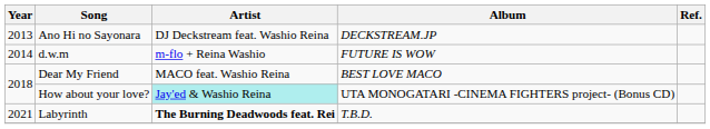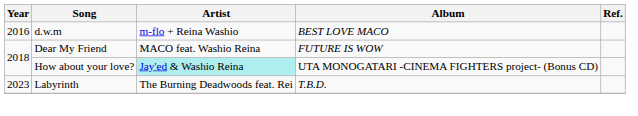 <table class="wikitable">
 <tr>
 <th>Year</th>
 <th>Song</th>
 <th>Artist</th>
 <th>Album</th>
 <th>Ref.</th>
 </tr>
 <tr>
-<td>2013</td>
-<td>Ano Hi no Sayonara <br></td>
-<td>DJ Deckstream feat. Washio Reina</td>
-<td><em>DECKSTREAM.JP</em></td>
-<td></td>
-</tr>
-<tr>
-<td>2014</td>
+<td>2016</td>
 <td>d.w.m</td>
 <td><a href='#'>m-flo</a> + Reina Washio</td>
-<td><em>FUTURE IS WOW</em></td>
+<td><em>BEST LOVE MACO</em></td>
 <td></td>
 </tr>
 <tr>
 <td rowspan="2">2018</td>
 <td>Dear My Friend</td>
 <td>MACO feat. Washio Reina</td>
-<td><em>BEST LOVE MACO</em></td>
+<td><em>FUTURE IS WOW</em></td>
 <td></td>
 </tr>
 <tr>
 <td>How about your love?</td>
 <td style="background: paleturquoise;"><a href='#'>Jay'ed</a> & Washio Reina</td>
 <td>UTA MONOGATARI -CINEMA FIGHTERS project- (Bonus CD)</td>
 <td></td>
 </tr>
 <tr>
-<td>2021</td>
+<td>2023</td>
 <td>Labyrinth</td>
-<td><strong>The Burning Deadwoods feat. Rei</strong></td>
+<td>The Burning Deadwoods feat. Rei</td>
 <td><em>T.B.D.</em></td>
 <td></td>
 </tr>
 <tr>
 </tr>
 </table>
